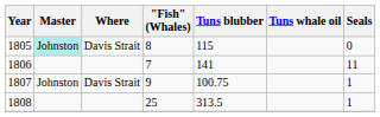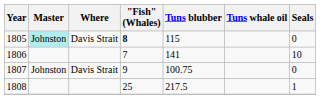 <table class="sortable wikitable">
 <tr>
 <th>Year</th>
 <th>Master</th>
 <th>Where</th>
 <th>"Fish"<br>(Whales)</th>
 <th><a href='#'>Tuns</a> blubber</th>
 <th><a href='#'>Tuns</a> whale oil</th>
 <th>Seals</th>
 </tr>
 <tr>
 <td>1805</td>
 <td style="background: paleturquoise;">Johnston</td>
 <td>Davis Strait</td>
-<td>8</td>
+<td><strong>8</strong></td>
 <td>115</td>
 <td></td>
 <td>0</td>
 </tr>
 <tr>
 <td>1806</td>
 <td></td>
 <td></td>
 <td>7</td>
 <td>141</td>
 <td></td>
-<td>11</td>
+<td>10</td>
 </tr>
 <tr>
 <td>1807</td>
 <td>Johnston</td>
 <td>Davis Strait</td>
 <td>9</td>
 <td>100.75</td>
 <td></td>
-<td>1</td>
+<td>0</td>
 </tr>
 <tr>
 <td>1808</td>
 <td></td>
 <td></td>
 <td>25</td>
-<td>313.5</td>
+<td>217.5</td>
 <td></td>
 <td>1</td>
 </tr>
 <tr>
 </tr>
 </table>
